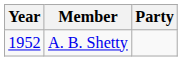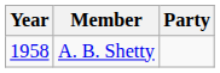 <table class="wikitable">
 <tr>
 <th>Year</th>
 <th>Member</th>
 <th colspan="2">Party</th>
 </tr>
 <tr>
-<td><a href='#'>1952</a></td>
+<td><a href='#'>1958</a></td>
 <td><a href='#'>A. B. Shetty</a></td>
 <td></td>
 </tr>
 </table>
